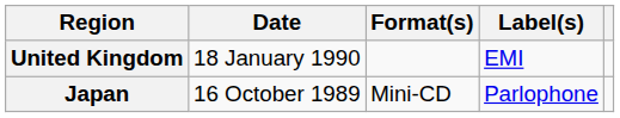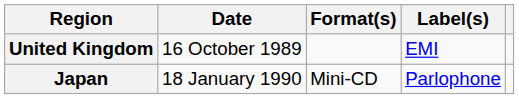 <table class="wikitable plainrowheaders">
 <tr>
 <th scope="col">Region</th>
 <th scope="col">Date</th>
 <th scope="col">Format(s)</th>
 <th scope="col">Label(s)</th>
 <th scope="col"></th>
 </tr>
 <tr>
 <th scope="row">United Kingdom</th>
-<td>18 January 1990</td>
+<td>16 October 1989</td>
 <td></td>
 <td><a href='#'>EMI</a></td>
 <td></td>
 </tr>
 <tr>
 <th scope="row">Japan</th>
-<td>16 October 1989</td>
+<td>18 January 1990</td>
 <td>Mini-CD</td>
 <td><a href='#'>Parlophone</a></td>
 <td></td>
 </tr>
 </table>
